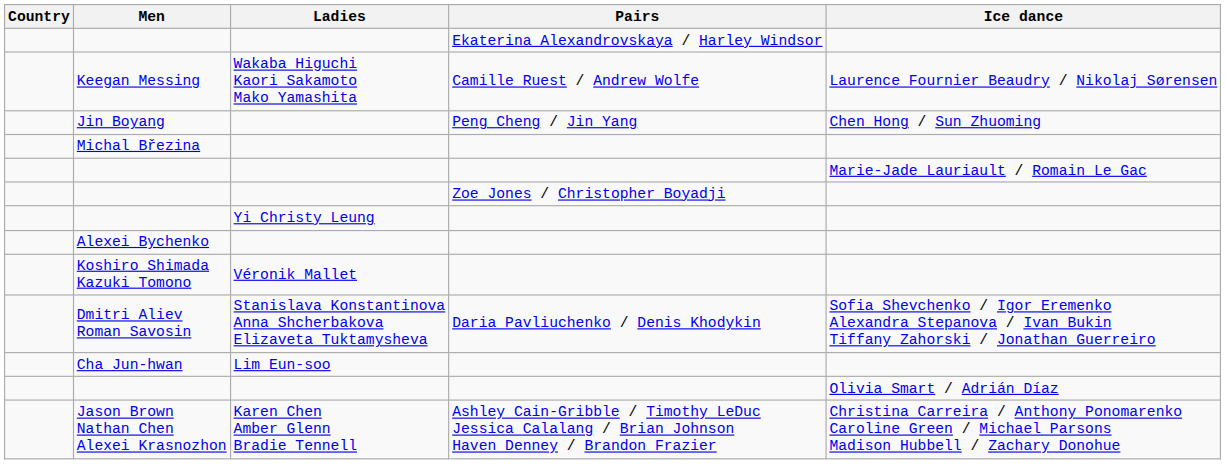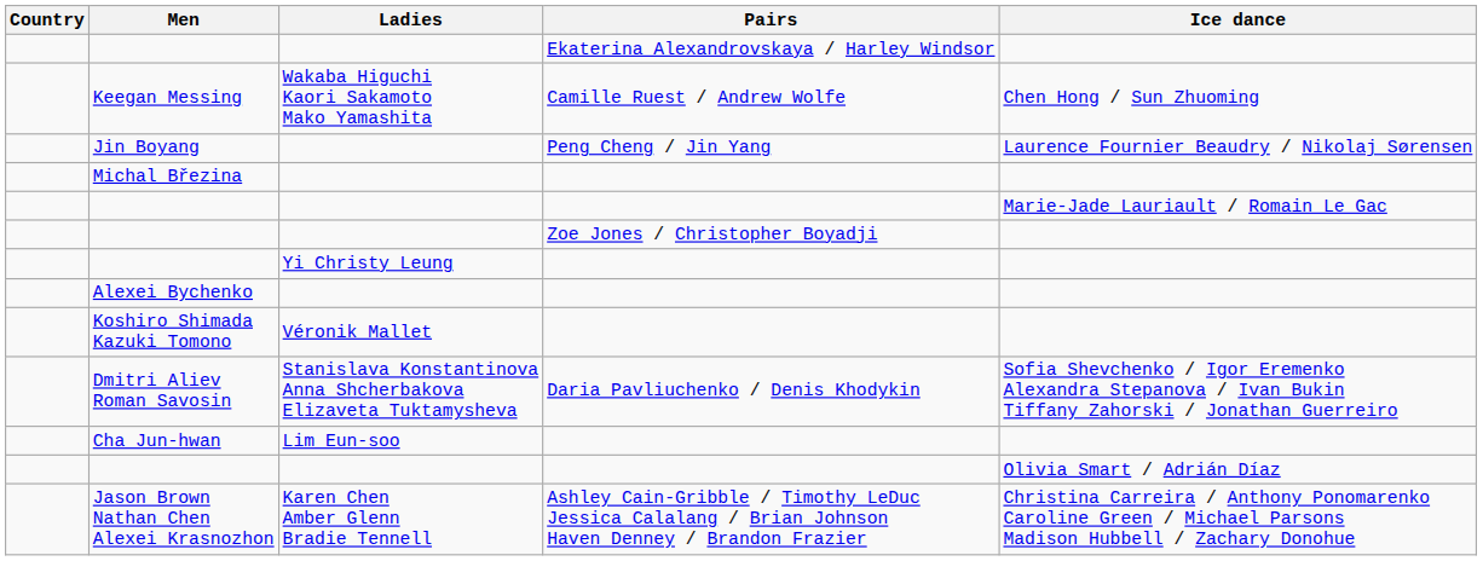 <table class="wikitable">
 <tr>
 <th>Country</th>
 <th>Men</th>
 <th>Ladies</th>
 <th>Pairs</th>
 <th>Ice dance</th>
 </tr>
 <tr>
 <td></td>
 <td></td>
 <td></td>
 <td><a href='#'>Ekaterina Alexandrovskaya</a> / <a href='#'>Harley Windsor</a></td>
 <td></td>
 </tr>
 <tr>
 <td></td>
 <td><a href='#'>Keegan Messing</a></td>
 <td><a href='#'>Wakaba Higuchi</a><br><a href='#'>Kaori Sakamoto</a><br><a href='#'>Mako Yamashita</a></td>
 <td><a href='#'>Camille Ruest</a> / <a href='#'>Andrew Wolfe</a></td>
-<td><a href='#'>Laurence Fournier Beaudry</a> / <a href='#'>Nikolaj Sørensen</a></td>
+<td><a href='#'>Chen Hong</a> / <a href='#'>Sun Zhuoming</a></td>
 </tr>
 <tr>
 <td></td>
 <td><a href='#'>Jin Boyang</a></td>
 <td></td>
 <td><a href='#'>Peng Cheng</a> / <a href='#'>Jin Yang</a></td>
-<td><a href='#'>Chen Hong</a> / <a href='#'>Sun Zhuoming</a></td>
+<td><a href='#'>Laurence Fournier Beaudry</a> / <a href='#'>Nikolaj Sørensen</a></td>
 </tr>
 <tr>
 <td></td>
 <td><a href='#'>Michal Březina</a></td>
 <td></td>
 <td></td>
 <td></td>
 </tr>
 <tr>
 <td></td>
 <td></td>
 <td></td>
 <td></td>
 <td><a href='#'>Marie-Jade Lauriault</a> / <a href='#'>Romain Le Gac</a></td>
 </tr>
 <tr>
 <td></td>
 <td></td>
 <td></td>
 <td><a href='#'>Zoe Jones</a> / <a href='#'>Christopher Boyadji</a></td>
 <td></td>
 </tr>
 <tr>
 <td></td>
 <td></td>
 <td><a href='#'>Yi Christy Leung</a></td>
 <td></td>
 <td></td>
 </tr>
 <tr>
 <td></td>
 <td><a href='#'>Alexei Bychenko</a></td>
 <td></td>
 <td></td>
 <td></td>
 </tr>
 <tr>
 <td></td>
 <td><a href='#'>Koshiro Shimada</a><br><a href='#'>Kazuki Tomono</a></td>
 <td><a href='#'>Véronik Mallet</a></td>
 <td></td>
 <td></td>
 </tr>
 <tr>
 <td></td>
 <td><a href='#'>Dmitri Aliev</a><br><a href='#'>Roman Savosin</a></td>
 <td><a href='#'>Stanislava Konstantinova</a><br><a href='#'>Anna Shcherbakova</a><br><a href='#'>Elizaveta Tuktamysheva</a></td>
 <td><a href='#'>Daria Pavliuchenko</a> / <a href='#'>Denis Khodykin</a></td>
 <td><a href='#'>Sofia Shevchenko</a> / <a href='#'>Igor Eremenko</a><br><a href='#'>Alexandra Stepanova</a> / <a href='#'>Ivan Bukin</a><br><a href='#'>Tiffany Zahorski</a> / <a href='#'>Jonathan Guerreiro</a></td>
 </tr>
 <tr>
 <td></td>
 <td><a href='#'>Cha Jun-hwan</a></td>
 <td><a href='#'>Lim Eun-soo</a></td>
 <td></td>
 <td></td>
 </tr>
 <tr>
 <td></td>
 <td></td>
 <td></td>
 <td></td>
 <td><a href='#'>Olivia Smart</a> / <a href='#'>Adrián Díaz</a></td>
 </tr>
 <tr>
 <td></td>
 <td><a href='#'>Jason Brown</a><br><a href='#'>Nathan Chen</a><br><a href='#'>Alexei Krasnozhon</a></td>
 <td><a href='#'>Karen Chen</a><br><a href='#'>Amber Glenn</a><br><a href='#'>Bradie Tennell</a></td>
 <td><a href='#'>Ashley Cain-Gribble</a> / <a href='#'>Timothy LeDuc</a><br><a href='#'>Jessica Calalang</a> / <a href='#'>Brian Johnson</a><br><a href='#'>Haven Denney</a> / <a href='#'>Brandon Frazier</a></td>
 <td><a href='#'>Christina Carreira</a> / <a href='#'>Anthony Ponomarenko</a><br><a href='#'>Caroline Green</a> / <a href='#'>Michael Parsons</a><br><a href='#'>Madison Hubbell</a> / <a href='#'>Zachary Donohue</a></td>
 </tr>
 </table>
